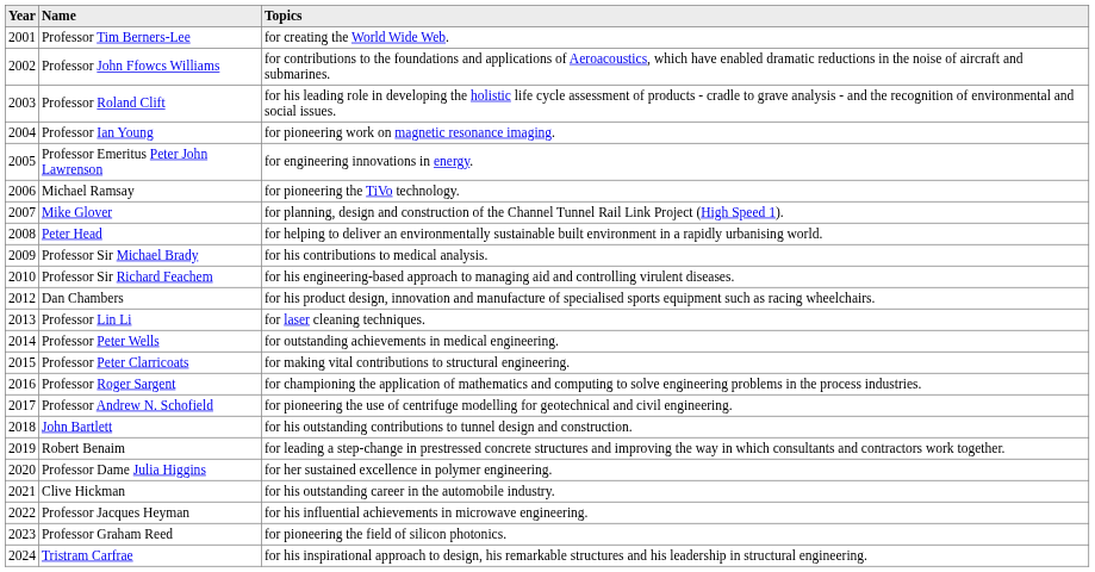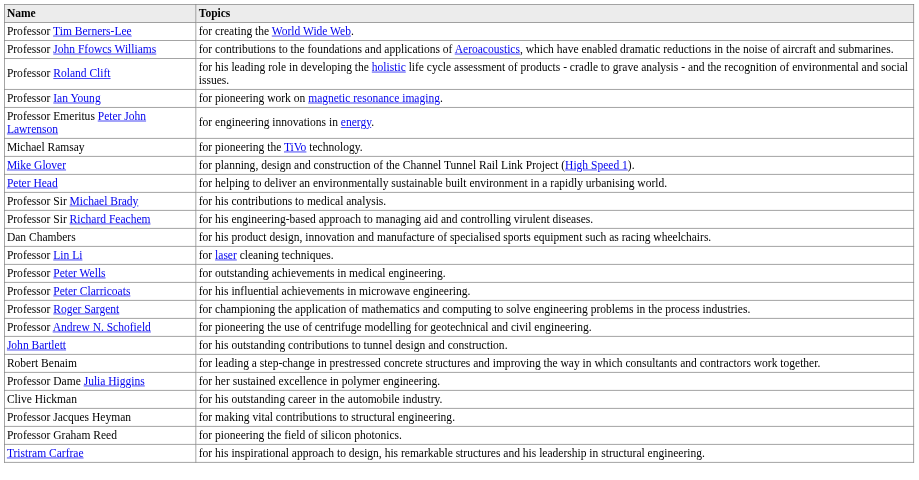 <table border=1 cellpadding=3 cellspacing=0 style="font-size: 100%; border: gray solid 1px; border-collapse: collapse; text-align: left;">
 <tr style="background: #ececec;">
-<th>Year</th>
 <th>Name</th>
 <th>Topics</th>
 </tr>
 <tr>
-<td>2001</td>
 <td>Professor <a href='#'>Tim Berners-Lee</a></td>
 <td>for creating the <a href='#'>World Wide Web</a>.</td>
 </tr>
 <tr>
-<td>2002</td>
 <td>Professor <a href='#'>John Ffowcs Williams</a></td>
 <td>for contributions to the foundations and applications of <a href='#'>Aeroacoustics</a>, which have enabled dramatic reductions in the noise of aircraft and submarines.</td>
 </tr>
 <tr>
-<td>2003</td>
 <td>Professor <a href='#'>Roland Clift</a></td>
 <td>for his leading role in developing the <a href='#'>holistic</a> life cycle assessment of products - cradle to grave analysis - and the recognition of environmental and social issues.</td>
 </tr>
 <tr>
-<td>2004</td>
 <td>Professor <a href='#'>Ian Young</a></td>
 <td>for pioneering work on <a href='#'>magnetic resonance imaging</a>.</td>
 </tr>
 <tr>
-<td>2005</td>
 <td>Professor Emeritus <a href='#'>Peter John Lawrenson</a></td>
 <td>for engineering innovations in <a href='#'>energy</a>.</td>
 </tr>
 <tr>
-<td>2006</td>
 <td>Michael Ramsay</td>
 <td>for pioneering the <a href='#'>TiVo</a> technology.</td>
 </tr>
 <tr>
-<td>2007</td>
 <td><a href='#'>Mike Glover</a></td>
 <td>for planning, design and construction of the Channel Tunnel Rail Link Project (<a href='#'>High Speed 1</a>).</td>
 </tr>
 <tr>
-<td>2008</td>
 <td><a href='#'>Peter Head</a></td>
 <td>for helping to deliver an environmentally sustainable built environment in a rapidly urbanising world.</td>
 </tr>
 <tr>
-<td>2009</td>
 <td>Professor Sir <a href='#'>Michael Brady</a></td>
 <td>for his contributions to medical analysis.</td>
 </tr>
 <tr>
-<td>2010</td>
 <td>Professor Sir <a href='#'>Richard Feachem</a></td>
 <td>for his engineering-based approach to managing aid and controlling virulent diseases.</td>
 </tr>
 <tr>
-<td>2012</td>
 <td>Dan Chambers</td>
 <td>for his product design, innovation and manufacture of specialised sports equipment such as racing wheelchairs.</td>
 </tr>
 <tr>
-<td>2013</td>
 <td>Professor <a href='#'>Lin Li</a></td>
 <td>for <a href='#'>laser</a> cleaning techniques.</td>
 </tr>
 <tr>
-<td>2014</td>
 <td>Professor <a href='#'>Peter Wells</a></td>
 <td> for outstanding achievements in medical engineering.</td>
 </tr>
 <tr>
-<td>2015</td>
 <td>Professor <a href='#'>Peter Clarricoats</a></td>
-<td>for making vital contributions to structural engineering.</td>
+<td>for his influential achievements in microwave engineering.</td>
 </tr>
 <tr>
-<td>2016</td>
 <td>Professor <a href='#'>Roger Sargent</a></td>
 <td>for championing the application of mathematics and computing to solve engineering problems in the process industries.</td>
 </tr>
 <tr>
-<td>2017</td>
 <td>Professor <a href='#'>Andrew N. Schofield</a></td>
 <td>for pioneering the use of centrifuge modelling for geotechnical and civil engineering.</td>
 </tr>
 <tr>
-<td>2018</td>
 <td><a href='#'>John Bartlett</a></td>
 <td>for his outstanding contributions to tunnel design and construction.</td>
 </tr>
 <tr>
-<td>2019</td>
 <td>Robert Benaim</td>
 <td>for leading a step-change in prestressed concrete structures and improving the way in which consultants and contractors work together.</td>
 </tr>
 <tr>
-<td>2020</td>
 <td>Professor Dame <a href='#'>Julia Higgins</a></td>
 <td>for her sustained excellence in polymer engineering.</td>
 </tr>
 <tr>
-<td>2021</td>
 <td>Clive Hickman</td>
 <td>for his outstanding career in the automobile industry.</td>
 </tr>
 <tr>
-<td>2022</td>
 <td>Professor Jacques Heyman</td>
-<td>for his influential achievements in microwave engineering.</td>
+<td>for making vital contributions to structural engineering.</td>
 </tr>
 <tr>
-<td>2023</td>
 <td>Professor Graham Reed</td>
 <td>for pioneering the field of silicon photonics.</td>
 </tr>
 <tr>
-<td>2024</td>
 <td><a href='#'>Tristram Carfrae</a></td>
 <td>for his inspirational approach to design, his remarkable structures and his leadership in structural engineering.</td>
 </tr>
 </table>
